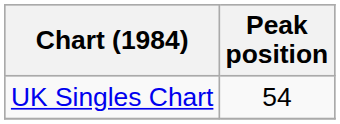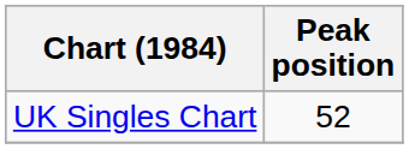 <table class="wikitable sortable">
 <tr>
 <th>Chart (1984)</th>
 <th>Peak<br>position</th>
 </tr>
 <tr>
 <td><a href='#'>UK Singles Chart</a></td>
-<td style="text-align:center;">54</td>
+<td style="text-align:center;">52</td>
 </tr>
 <tr>
 </tr>
 </table>
